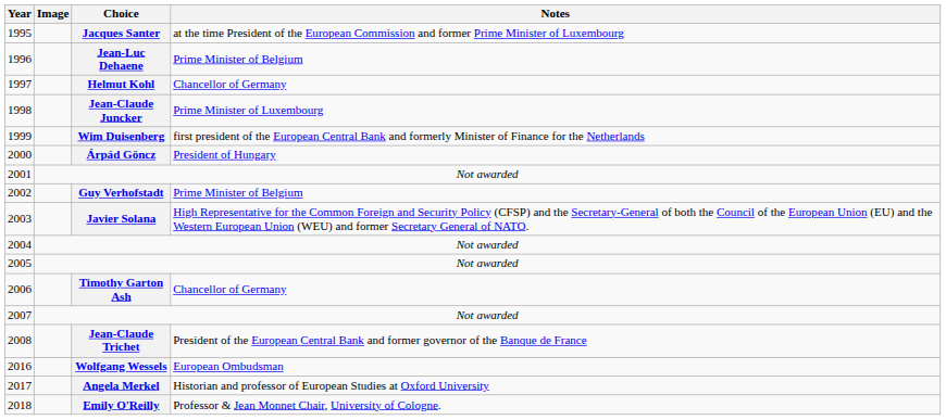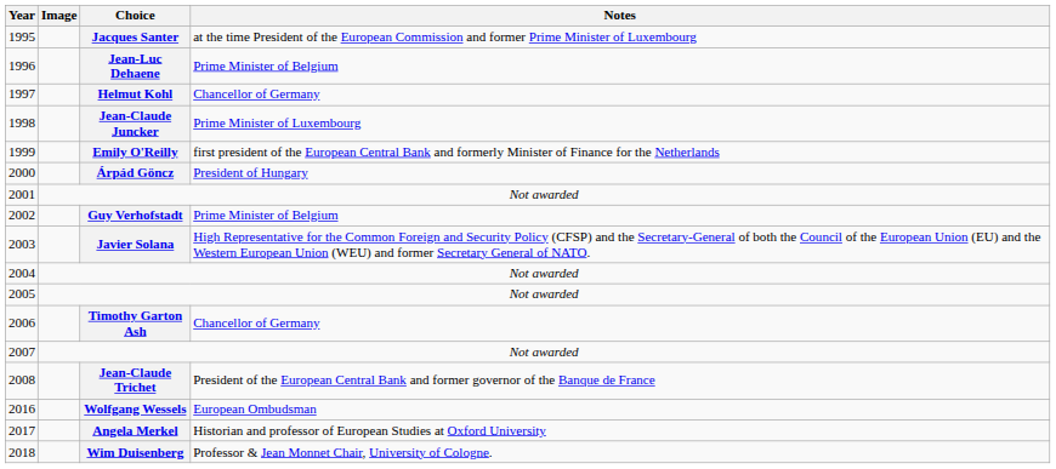 <table class="wikitable sortable plainrowheaders">
 <tr>
 <th>Year</th>
 <th>Image</th>
 <th>Choice</th>
 <th>Notes</th>
 </tr>
 <tr>
 <td>1995</td>
 <td></td>
 <th scope="row"><a href='#'>Jacques Santer</a></th>
 <td>at the time President of the <a href='#'>European Commission</a> and former <a href='#'>Prime Minister of Luxembourg</a></td>
 </tr>
 <tr>
 <td>1996</td>
 <td></td>
 <th scope="row"><a href='#'>Jean-Luc Dehaene</a></th>
 <td><a href='#'>Prime Minister of Belgium</a></td>
 </tr>
 <tr>
 <td>1997</td>
 <td></td>
 <th scope="row"><a href='#'>Helmut Kohl</a></th>
 <td><a href='#'>Chancellor of Germany</a></td>
 </tr>
 <tr>
 <td>1998</td>
 <td></td>
 <th scope="row"><a href='#'>Jean-Claude Juncker</a></th>
 <td><a href='#'>Prime Minister of Luxembourg</a></td>
 </tr>
 <tr>
 <td>1999</td>
 <td></td>
-<th scope="row"><a href='#'>Wim Duisenberg</a></th>
+<th scope="row"><a href='#'>Emily O'Reilly</a></th>
 <td>first president of the <a href='#'>European Central Bank</a> and formerly Minister of Finance for the <a href='#'>Netherlands</a></td>
 </tr>
 <tr>
 <td>2000</td>
 <td></td>
 <th scope="row"><a href='#'>Árpád Göncz</a></th>
 <td><a href='#'>President of Hungary</a></td>
 </tr>
 <tr>
 <td>2001</td>
 <td colspan=3 align=center><em>Not awarded</em></td>
 </tr>
 <tr>
 <td>2002</td>
 <td></td>
 <th scope="row"><a href='#'>Guy Verhofstadt</a></th>
 <td><a href='#'>Prime Minister of Belgium</a></td>
 </tr>
 <tr>
 <td>2003</td>
 <td></td>
 <th scope="row"><a href='#'>Javier Solana</a></th>
 <td><a href='#'>High Representative for the Common Foreign and Security Policy</a> (CFSP) and the <a href='#'>Secretary-General</a> of both the <a href='#'>Council</a> of the <a href='#'>European Union</a> (EU) and the <a href='#'>Western European Union</a> (WEU) and former <a href='#'>Secretary General of NATO</a>.</td>
 </tr>
 <tr>
 <td>2004</td>
 <td colspan=3 align=center><em>Not awarded</em></td>
 </tr>
 <tr>
 <td>2005</td>
 <td colspan=3 align=center><em>Not awarded</em></td>
 </tr>
 <tr>
 <td>2006</td>
 <td></td>
 <th scope="row"><a href='#'>Timothy Garton Ash</a></th>
 <td><a href='#'>Chancellor of Germany</a></td>
 </tr>
 <tr>
 <td>2007</td>
 <td colspan=3 align=center><em>Not awarded</em></td>
 </tr>
 <tr>
 <td>2008</td>
 <td></td>
 <th scope="row"><a href='#'>Jean-Claude Trichet</a></th>
 <td>President of the <a href='#'>European Central Bank</a> and former governor of the <a href='#'>Banque de France</a></td>
 </tr>
 <tr>
 <td>2016</td>
 <td></td>
 <th scope="row"><a href='#'>Wolfgang Wessels</a></th>
 <td><a href='#'>European Ombudsman</a></td>
 </tr>
 <tr>
 <td>2017</td>
 <td></td>
 <th scope="row"><a href='#'>Angela Merkel</a></th>
 <td>Historian and professor of European Studies at <a href='#'>Oxford University</a></td>
 </tr>
 <tr>
 <td>2018</td>
 <td></td>
-<th scope="row"><a href='#'>Emily O'Reilly</a></th>
+<th scope="row"><a href='#'>Wim Duisenberg</a></th>
 <td>Professor & <a href='#'>Jean Monnet Chair</a>, <a href='#'>University of Cologne</a>.</td>
 </tr>
 </table>
